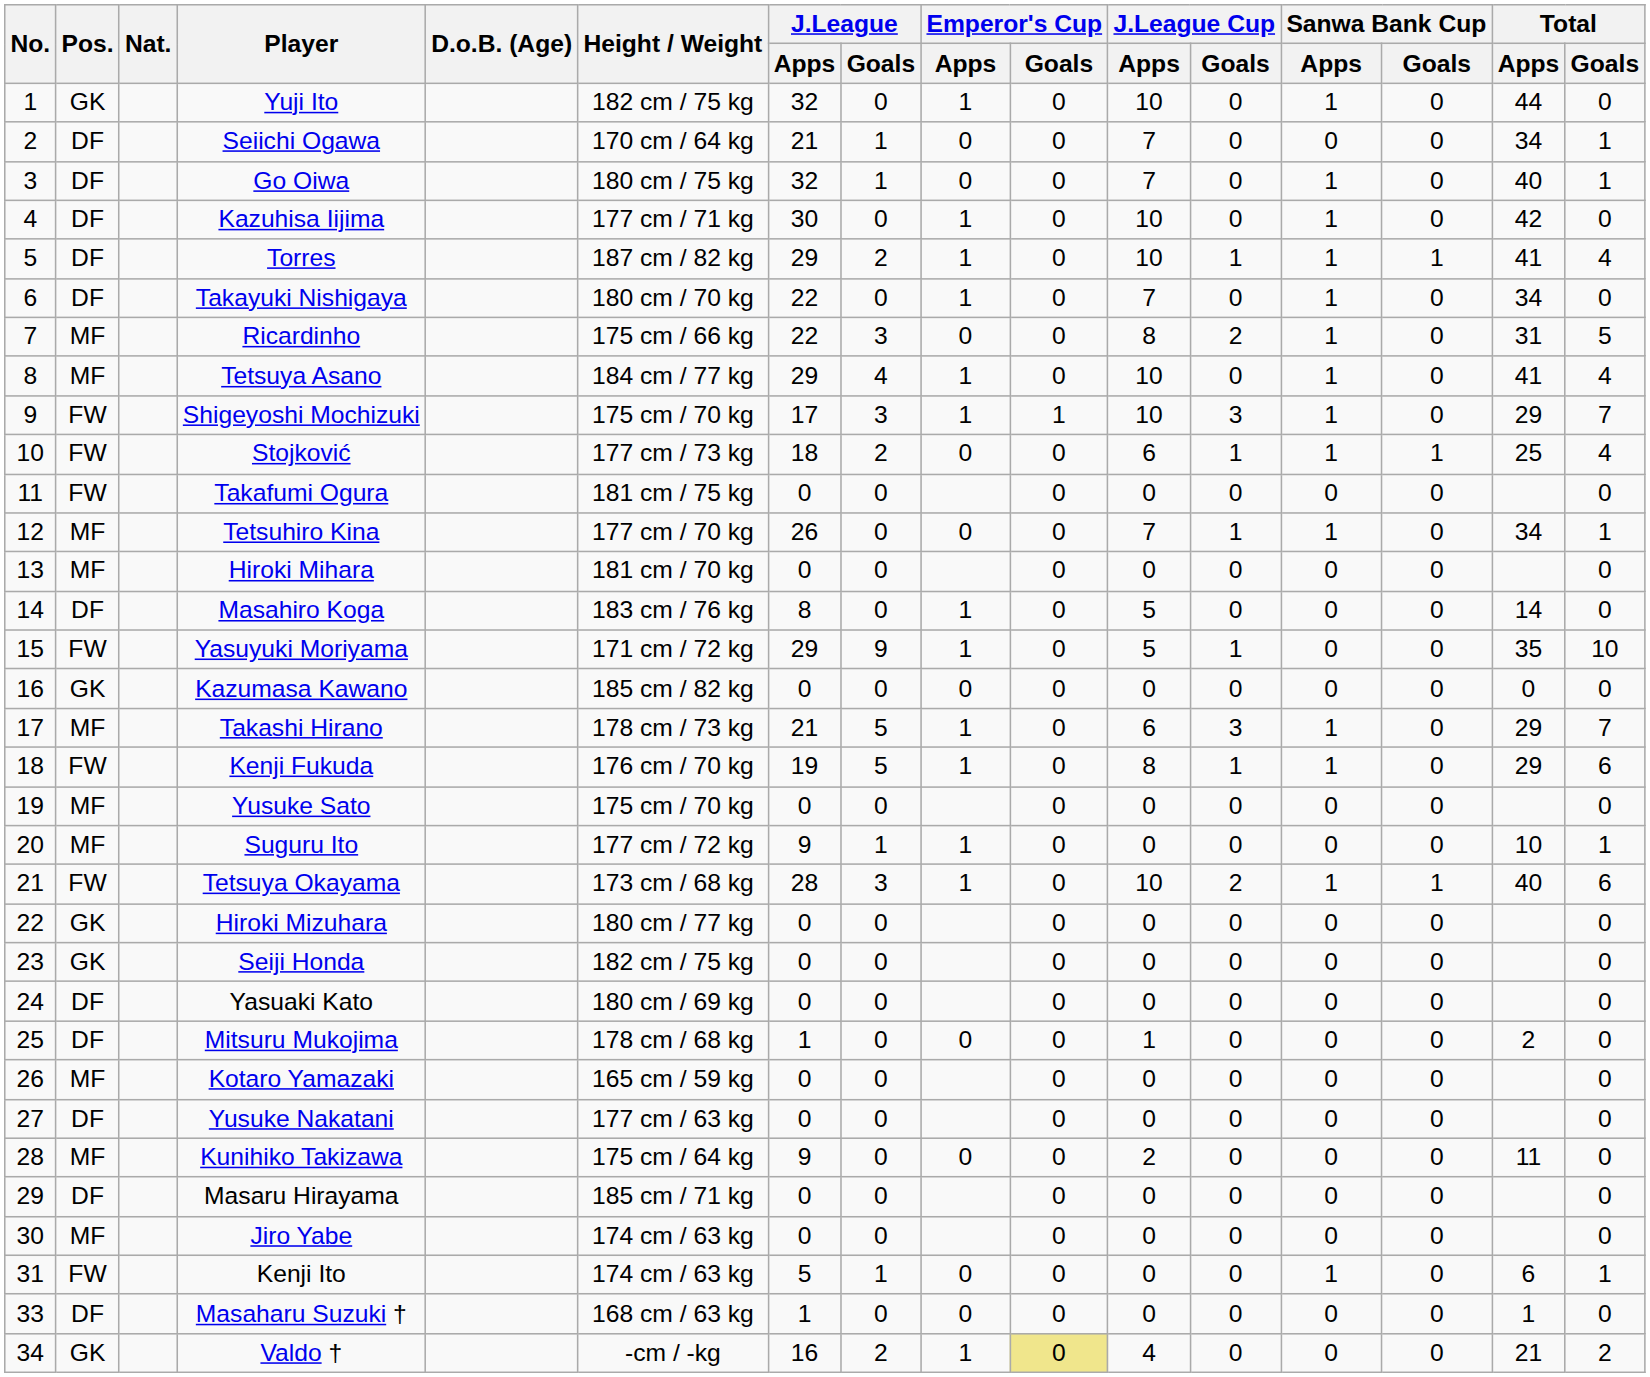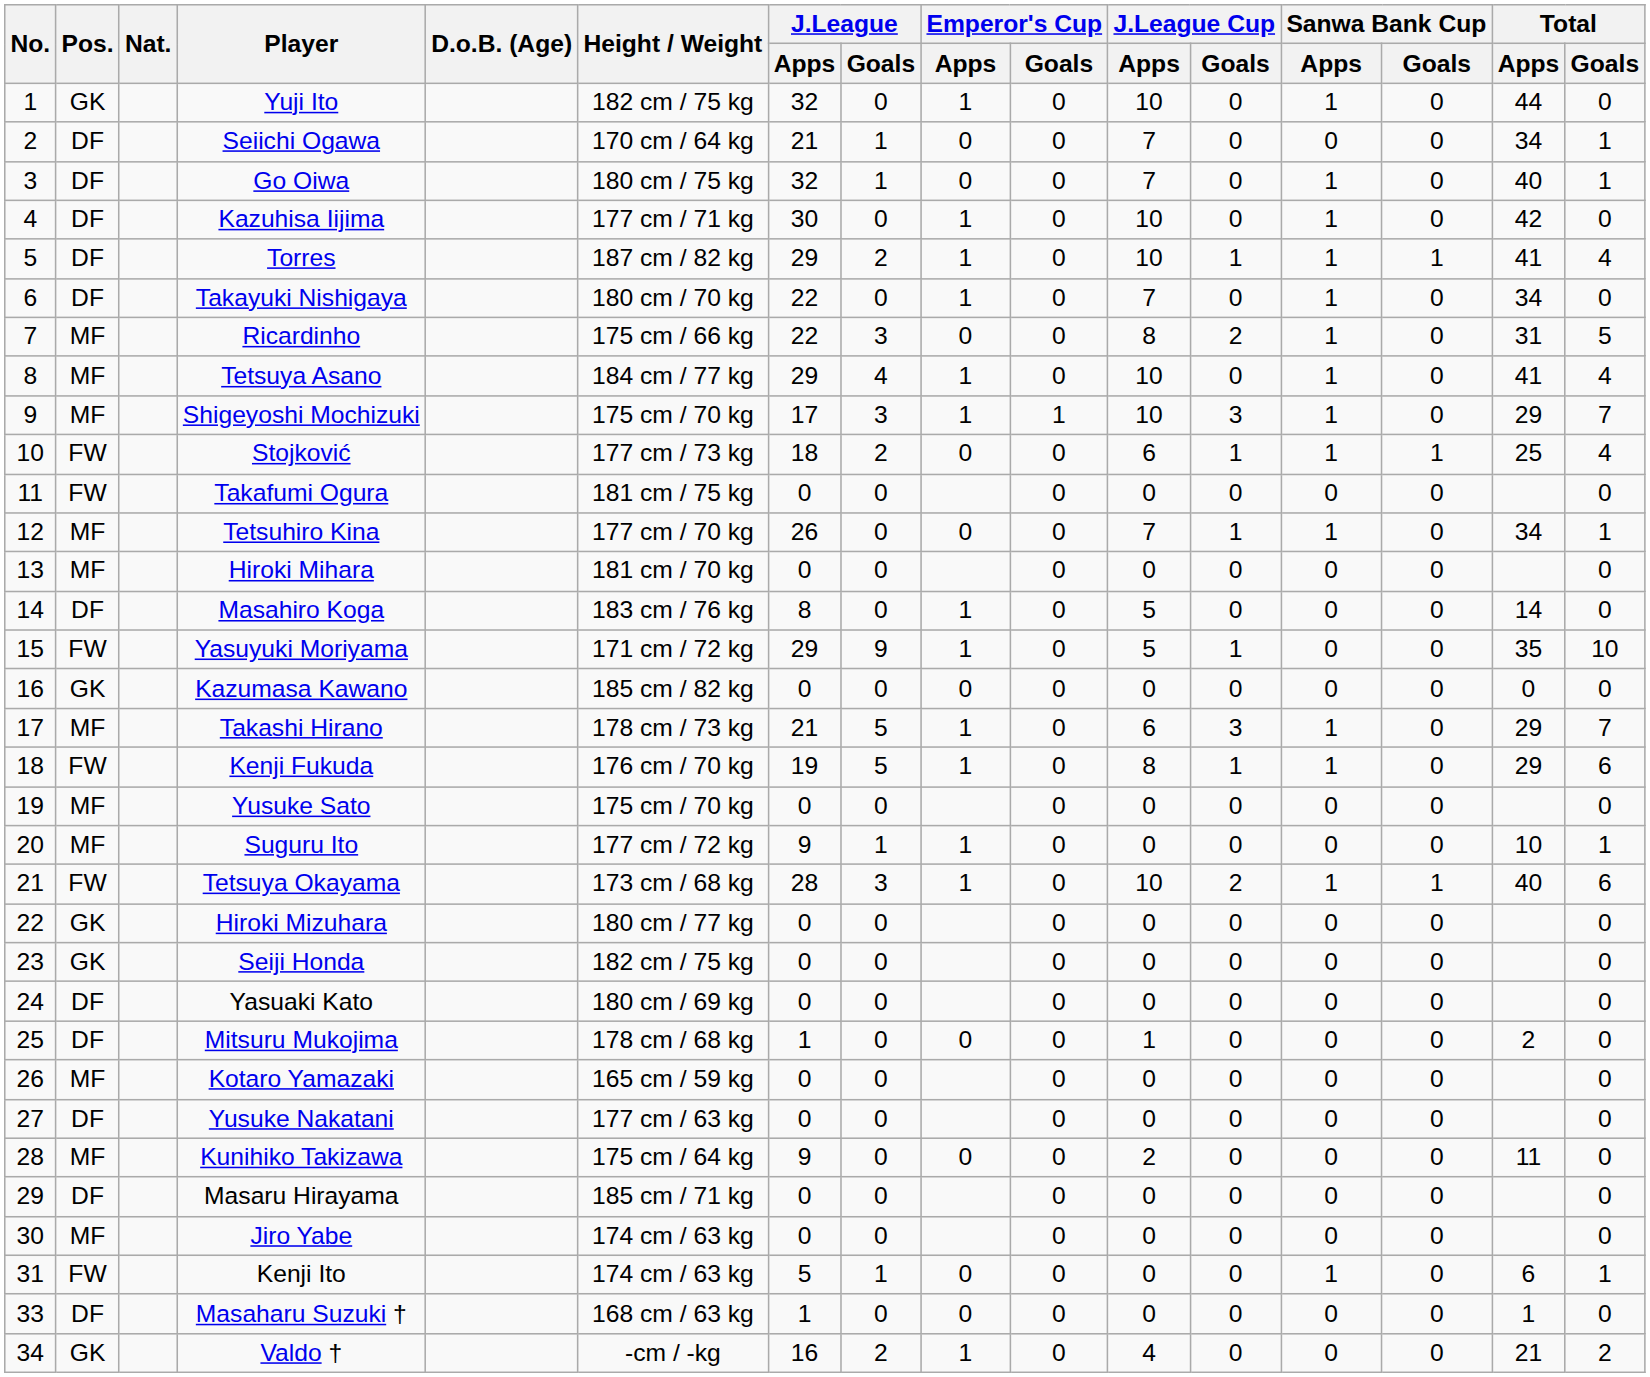 <table class="wikitable" style="text-align:center;">
 <tr>
 <th rowspan="2">No.</th>
 <th rowspan="2">Pos.</th>
 <th rowspan="2">Nat.</th>
 <th rowspan="2">Player</th>
 <th rowspan="2">D.o.B. (Age)</th>
 <th rowspan="2">Height / Weight</th>
 <th colspan="2"><a href='#'>J.League</a></th>
 <th colspan="2"><a href='#'>Emperor's Cup</a></th>
 <th colspan="2"><a href='#'>J.League Cup</a></th>
 <th colspan="2">Sanwa Bank Cup</th>
 <th colspan="2">Total</th>
 </tr>
 <tr>
 <th>Apps</th>
 <th>Goals</th>
 <th>Apps</th>
 <th>Goals</th>
 <th>Apps</th>
 <th>Goals</th>
 <th>Apps</th>
 <th>Goals</th>
 <th>Apps</th>
 <th>Goals</th>
 </tr>
 <tr>
 <td>1</td>
 <td>GK</td>
 <td></td>
 <td><a href='#'>Yuji Ito</a></td>
 <td></td>
 <td>182 cm / 75 kg</td>
 <td>32</td>
 <td>0</td>
 <td>1</td>
 <td>0</td>
 <td>10</td>
 <td>0</td>
 <td>1</td>
 <td>0</td>
 <td>44</td>
 <td>0</td>
 </tr>
 <tr>
 <td>2</td>
 <td>DF</td>
 <td></td>
 <td><a href='#'>Seiichi Ogawa</a></td>
 <td></td>
 <td>170 cm / 64 kg</td>
 <td>21</td>
 <td>1</td>
 <td>0</td>
 <td>0</td>
 <td>7</td>
 <td>0</td>
 <td>0</td>
 <td>0</td>
 <td>34</td>
 <td>1</td>
 </tr>
 <tr>
 <td>3</td>
 <td>DF</td>
 <td></td>
 <td><a href='#'>Go Oiwa</a></td>
 <td></td>
 <td>180 cm / 75 kg</td>
 <td>32</td>
 <td>1</td>
 <td>0</td>
 <td>0</td>
 <td>7</td>
 <td>0</td>
 <td>1</td>
 <td>0</td>
 <td>40</td>
 <td>1</td>
 </tr>
 <tr>
 <td>4</td>
 <td>DF</td>
 <td></td>
 <td><a href='#'>Kazuhisa Iijima</a></td>
 <td></td>
 <td>177 cm / 71 kg</td>
 <td>30</td>
 <td>0</td>
 <td>1</td>
 <td>0</td>
 <td>10</td>
 <td>0</td>
 <td>1</td>
 <td>0</td>
 <td>42</td>
 <td>0</td>
 </tr>
 <tr>
 <td>5</td>
 <td>DF</td>
 <td></td>
 <td><a href='#'>Torres</a></td>
 <td></td>
 <td>187 cm / 82 kg</td>
 <td>29</td>
 <td>2</td>
 <td>1</td>
 <td>0</td>
 <td>10</td>
 <td>1</td>
 <td>1</td>
 <td>1</td>
 <td>41</td>
 <td>4</td>
 </tr>
 <tr>
 <td>6</td>
 <td>DF</td>
 <td></td>
 <td><a href='#'>Takayuki Nishigaya</a></td>
 <td></td>
 <td>180 cm / 70 kg</td>
 <td>22</td>
 <td>0</td>
 <td>1</td>
 <td>0</td>
 <td>7</td>
 <td>0</td>
 <td>1</td>
 <td>0</td>
 <td>34</td>
 <td>0</td>
 </tr>
 <tr>
 <td>7</td>
 <td>MF</td>
 <td></td>
 <td><a href='#'>Ricardinho</a></td>
 <td></td>
 <td>175 cm / 66 kg</td>
 <td>22</td>
 <td>3</td>
 <td>0</td>
 <td>0</td>
 <td>8</td>
 <td>2</td>
 <td>1</td>
 <td>0</td>
 <td>31</td>
 <td>5</td>
 </tr>
 <tr>
 <td>8</td>
 <td>MF</td>
 <td></td>
 <td><a href='#'>Tetsuya Asano</a></td>
 <td></td>
 <td>184 cm / 77 kg</td>
 <td>29</td>
 <td>4</td>
 <td>1</td>
 <td>0</td>
 <td>10</td>
 <td>0</td>
 <td>1</td>
 <td>0</td>
 <td>41</td>
 <td>4</td>
 </tr>
 <tr>
 <td>9</td>
-<td>FW</td>
+<td>MF</td>
 <td></td>
 <td><a href='#'>Shigeyoshi Mochizuki</a></td>
 <td></td>
 <td>175 cm / 70 kg</td>
 <td>17</td>
 <td>3</td>
 <td>1</td>
 <td>1</td>
 <td>10</td>
 <td>3</td>
 <td>1</td>
 <td>0</td>
 <td>29</td>
 <td>7</td>
 </tr>
 <tr>
 <td>10</td>
 <td>FW</td>
 <td></td>
 <td><a href='#'>Stojković</a></td>
 <td></td>
 <td>177 cm / 73 kg</td>
 <td>18</td>
 <td>2</td>
 <td>0</td>
 <td>0</td>
 <td>6</td>
 <td>1</td>
 <td>1</td>
 <td>1</td>
 <td>25</td>
 <td>4</td>
 </tr>
 <tr>
 <td>11</td>
 <td>FW</td>
 <td></td>
 <td><a href='#'>Takafumi Ogura</a></td>
 <td></td>
 <td>181 cm / 75 kg</td>
 <td>0</td>
 <td>0</td>
 <td></td>
 <td>0</td>
 <td>0</td>
 <td>0</td>
 <td>0</td>
 <td>0</td>
 <td></td>
 <td>0</td>
 </tr>
 <tr>
 <td>12</td>
 <td>MF</td>
 <td></td>
 <td><a href='#'>Tetsuhiro Kina</a></td>
 <td></td>
 <td>177 cm / 70 kg</td>
 <td>26</td>
 <td>0</td>
 <td>0</td>
 <td>0</td>
 <td>7</td>
 <td>1</td>
 <td>1</td>
 <td>0</td>
 <td>34</td>
 <td>1</td>
 </tr>
 <tr>
 <td>13</td>
 <td>MF</td>
 <td></td>
 <td><a href='#'>Hiroki Mihara</a></td>
 <td></td>
 <td>181 cm / 70 kg</td>
 <td>0</td>
 <td>0</td>
 <td></td>
 <td>0</td>
 <td>0</td>
 <td>0</td>
 <td>0</td>
 <td>0</td>
 <td></td>
 <td>0</td>
 </tr>
 <tr>
 <td>14</td>
 <td>DF</td>
 <td></td>
 <td><a href='#'>Masahiro Koga</a></td>
 <td></td>
 <td>183 cm / 76 kg</td>
 <td>8</td>
 <td>0</td>
 <td>1</td>
 <td>0</td>
 <td>5</td>
 <td>0</td>
 <td>0</td>
 <td>0</td>
 <td>14</td>
 <td>0</td>
 </tr>
 <tr>
 <td>15</td>
 <td>FW</td>
 <td></td>
 <td><a href='#'>Yasuyuki Moriyama</a></td>
 <td></td>
 <td>171 cm / 72 kg</td>
 <td>29</td>
 <td>9</td>
 <td>1</td>
 <td>0</td>
 <td>5</td>
 <td>1</td>
 <td>0</td>
 <td>0</td>
 <td>35</td>
 <td>10</td>
 </tr>
 <tr>
 <td>16</td>
 <td>GK</td>
 <td></td>
 <td><a href='#'>Kazumasa Kawano</a></td>
 <td></td>
 <td>185 cm / 82 kg</td>
 <td>0</td>
 <td>0</td>
 <td>0</td>
 <td>0</td>
 <td>0</td>
 <td>0</td>
 <td>0</td>
 <td>0</td>
 <td>0</td>
 <td>0</td>
 </tr>
 <tr>
 <td>17</td>
 <td>MF</td>
 <td></td>
 <td><a href='#'>Takashi Hirano</a></td>
 <td></td>
 <td>178 cm / 73 kg</td>
 <td>21</td>
 <td>5</td>
 <td>1</td>
 <td>0</td>
 <td>6</td>
 <td>3</td>
 <td>1</td>
 <td>0</td>
 <td>29</td>
 <td>7</td>
 </tr>
 <tr>
 <td>18</td>
 <td>FW</td>
 <td></td>
 <td><a href='#'>Kenji Fukuda</a></td>
 <td></td>
 <td>176 cm / 70 kg</td>
 <td>19</td>
 <td>5</td>
 <td>1</td>
 <td>0</td>
 <td>8</td>
 <td>1</td>
 <td>1</td>
 <td>0</td>
 <td>29</td>
 <td>6</td>
 </tr>
 <tr>
 <td>19</td>
 <td>MF</td>
 <td></td>
 <td><a href='#'>Yusuke Sato</a></td>
 <td></td>
 <td>175 cm / 70 kg</td>
 <td>0</td>
 <td>0</td>
 <td></td>
 <td>0</td>
 <td>0</td>
 <td>0</td>
 <td>0</td>
 <td>0</td>
 <td></td>
 <td>0</td>
 </tr>
 <tr>
 <td>20</td>
 <td>MF</td>
 <td></td>
 <td><a href='#'>Suguru Ito</a></td>
 <td></td>
 <td>177 cm / 72 kg</td>
 <td>9</td>
 <td>1</td>
 <td>1</td>
 <td>0</td>
 <td>0</td>
 <td>0</td>
 <td>0</td>
 <td>0</td>
 <td>10</td>
 <td>1</td>
 </tr>
 <tr>
 <td>21</td>
 <td>FW</td>
 <td></td>
 <td><a href='#'>Tetsuya Okayama</a></td>
 <td></td>
 <td>173 cm / 68 kg</td>
 <td>28</td>
 <td>3</td>
 <td>1</td>
 <td>0</td>
 <td>10</td>
 <td>2</td>
 <td>1</td>
 <td>1</td>
 <td>40</td>
 <td>6</td>
 </tr>
 <tr>
 <td>22</td>
 <td>GK</td>
 <td></td>
 <td><a href='#'>Hiroki Mizuhara</a></td>
 <td></td>
 <td>180 cm / 77 kg</td>
 <td>0</td>
 <td>0</td>
 <td></td>
 <td>0</td>
 <td>0</td>
 <td>0</td>
 <td>0</td>
 <td>0</td>
 <td></td>
 <td>0</td>
 </tr>
 <tr>
 <td>23</td>
 <td>GK</td>
 <td></td>
 <td><a href='#'>Seiji Honda</a></td>
 <td></td>
 <td>182 cm / 75 kg</td>
 <td>0</td>
 <td>0</td>
 <td></td>
 <td>0</td>
 <td>0</td>
 <td>0</td>
 <td>0</td>
 <td>0</td>
 <td></td>
 <td>0</td>
 </tr>
 <tr>
 <td>24</td>
 <td>DF</td>
 <td></td>
 <td>Yasuaki Kato</td>
 <td></td>
 <td>180 cm / 69 kg</td>
 <td>0</td>
 <td>0</td>
 <td></td>
 <td>0</td>
 <td>0</td>
 <td>0</td>
 <td>0</td>
 <td>0</td>
 <td></td>
 <td>0</td>
 </tr>
 <tr>
 <td>25</td>
 <td>DF</td>
 <td></td>
 <td><a href='#'>Mitsuru Mukojima</a></td>
 <td></td>
 <td>178 cm / 68 kg</td>
 <td>1</td>
 <td>0</td>
 <td>0</td>
 <td>0</td>
 <td>1</td>
 <td>0</td>
 <td>0</td>
 <td>0</td>
 <td>2</td>
 <td>0</td>
 </tr>
 <tr>
 <td>26</td>
 <td>MF</td>
 <td></td>
 <td><a href='#'>Kotaro Yamazaki</a></td>
 <td></td>
 <td>165 cm / 59 kg</td>
 <td>0</td>
 <td>0</td>
 <td></td>
 <td>0</td>
 <td>0</td>
 <td>0</td>
 <td>0</td>
 <td>0</td>
 <td></td>
 <td>0</td>
 </tr>
 <tr>
 <td>27</td>
 <td>DF</td>
 <td></td>
 <td><a href='#'>Yusuke Nakatani</a></td>
 <td></td>
 <td>177 cm / 63 kg</td>
 <td>0</td>
 <td>0</td>
 <td></td>
 <td>0</td>
 <td>0</td>
 <td>0</td>
 <td>0</td>
 <td>0</td>
 <td></td>
 <td>0</td>
 </tr>
 <tr>
 <td>28</td>
 <td>MF</td>
 <td></td>
 <td><a href='#'>Kunihiko Takizawa</a></td>
 <td></td>
 <td>175 cm / 64 kg</td>
 <td>9</td>
 <td>0</td>
 <td>0</td>
 <td>0</td>
 <td>2</td>
 <td>0</td>
 <td>0</td>
 <td>0</td>
 <td>11</td>
 <td>0</td>
 </tr>
 <tr>
 <td>29</td>
 <td>DF</td>
 <td></td>
 <td>Masaru Hirayama</td>
 <td></td>
 <td>185 cm / 71 kg</td>
 <td>0</td>
 <td>0</td>
 <td></td>
 <td>0</td>
 <td>0</td>
 <td>0</td>
 <td>0</td>
 <td>0</td>
 <td></td>
 <td>0</td>
 </tr>
 <tr>
 <td>30</td>
 <td>MF</td>
 <td></td>
 <td><a href='#'>Jiro Yabe</a></td>
 <td></td>
 <td>174 cm / 63 kg</td>
 <td>0</td>
 <td>0</td>
 <td></td>
 <td>0</td>
 <td>0</td>
 <td>0</td>
 <td>0</td>
 <td>0</td>
 <td></td>
 <td>0</td>
 </tr>
 <tr>
 <td>31</td>
 <td>FW</td>
 <td></td>
 <td>Kenji Ito</td>
 <td></td>
 <td>174 cm / 63 kg</td>
 <td>5</td>
 <td>1</td>
 <td>0</td>
 <td>0</td>
 <td>0</td>
 <td>0</td>
 <td>1</td>
 <td>0</td>
 <td>6</td>
 <td>1</td>
 </tr>
 <tr>
 <td>33</td>
 <td>DF</td>
 <td></td>
 <td><a href='#'>Masaharu Suzuki</a> †</td>
 <td></td>
 <td>168 cm / 63 kg</td>
 <td>1</td>
 <td>0</td>
 <td>0</td>
 <td>0</td>
 <td>0</td>
 <td>0</td>
 <td>0</td>
 <td>0</td>
 <td>1</td>
 <td>0</td>
 </tr>
 <tr>
 <td>34</td>
 <td>GK</td>
 <td></td>
 <td><a href='#'>Valdo</a> †</td>
 <td></td>
 <td>-cm / -kg</td>
 <td>16</td>
 <td>2</td>
 <td>1</td>
-<td style="background: khaki;">0</td>
+<td>0</td>
 <td>4</td>
 <td>0</td>
 <td>0</td>
 <td>0</td>
 <td>21</td>
 <td>2</td>
 </tr>
 </table>
